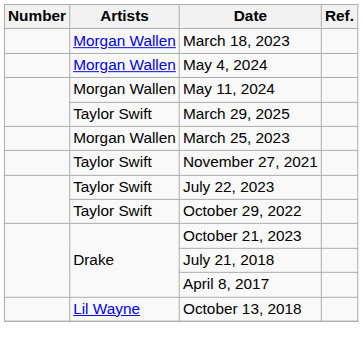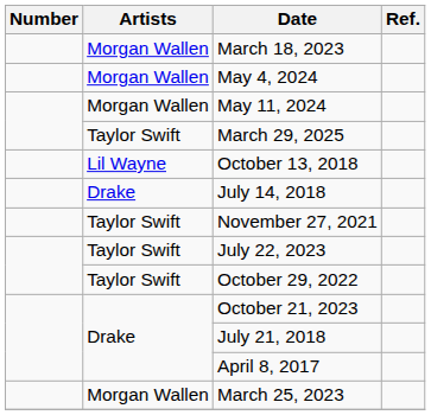 <table class="wikitable">
 <tr>
 <th>Number</th>
 <th>Artists</th>
 <th>Date</th>
 <th>Ref.</th>
 </tr>
 <tr>
 <td></td>
 <td><a href='#'>Morgan Wallen</a></td>
 <td>March 18, 2023</td>
 <td></td>
 </tr>
 <tr>
 <td></td>
 <td><a href='#'>Morgan Wallen</a></td>
 <td>May 4, 2024</td>
 <td></td>
 </tr>
 <tr>
 <td rowspan="2"></td>
 <td>Morgan Wallen</td>
 <td>May 11, 2024</td>
 <td></td>
 </tr>
 <tr>
 <td>Taylor Swift</td>
 <td>March 29, 2025</td>
 <td></td>
 </tr>
 <tr>
 <td></td>
-<td>Morgan Wallen</td>
-<td>March 25, 2023</td>
+<td><a href='#'>Lil Wayne</a></td>
+<td>October 13, 2018</td>
+<td></td>
+</tr>
+<tr>
+<td></td>
+<td><a href='#'>Drake</a></td>
+<td>July 14, 2018</td>
 <td></td>
 </tr>
 <tr>
 <td></td>
 <td>Taylor Swift</td>
 <td>November 27, 2021</td>
 <td></td>
 </tr>
 <tr>
 <td rowspan="2"></td>
 <td>Taylor Swift</td>
 <td>July 22, 2023</td>
 <td></td>
 </tr>
 <tr>
 <td>Taylor Swift</td>
 <td>October 29, 2022</td>
 <td></td>
 </tr>
 <tr>
 <td rowspan="3"></td>
 <td rowspan="3">Drake</td>
 <td>October 21, 2023</td>
 <td></td>
 </tr>
 <tr>
 <td>July 21, 2018</td>
 <td></td>
 </tr>
 <tr>
 <td>April 8, 2017</td>
 <td></td>
 </tr>
 <tr>
 <td></td>
-<td><a href='#'>Lil Wayne</a></td>
-<td>October 13, 2018</td>
+<td>Morgan Wallen</td>
+<td>March 25, 2023</td>
 <td></td>
 </tr>
 <tr>
 </tr>
 </table>
